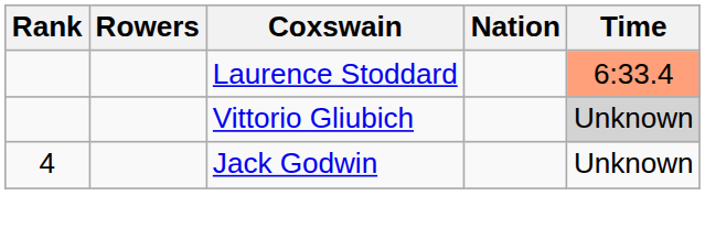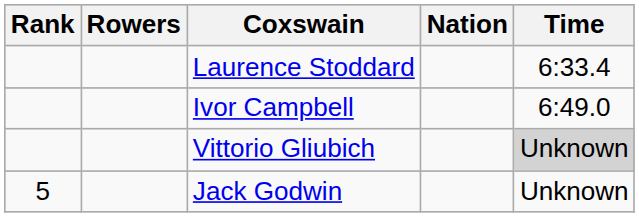 <table class="wikitable sortable" style="text-align:center">
 <tr>
 <th>Rank</th>
 <th>Rowers</th>
 <th>Coxswain</th>
 <th>Nation</th>
 <th>Time</th>
 </tr>
 <tr>
 <td></td>
 <td align=left></td>
 <td align=left><a href='#'>Laurence Stoddard</a></td>
 <td align=left></td>
-<td style="background: lightsalmon;">6:33.4</td>
+<td>6:33.4</td>
+</tr>
+<tr>
+<td></td>
+<td align=left></td>
+<td align=left><a href='#'>Ivor Campbell</a></td>
+<td align=left></td>
+<td>6:49.0</td>
 </tr>
 <tr>
 <td></td>
 <td align=left></td>
 <td align=left><a href='#'>Vittorio Gliubich</a></td>
 <td align=left></td>
 <td data-sort-value=7:00 style="background: lightgrey;">Unknown</td>
 </tr>
 <tr>
-<td>4</td>
+<td>5</td>
 <td align=left></td>
 <td align=left><a href='#'>Jack Godwin</a></td>
 <td align=left></td>
 <td data-sort-value=8:00>Unknown</td>
 </tr>
 </table>
